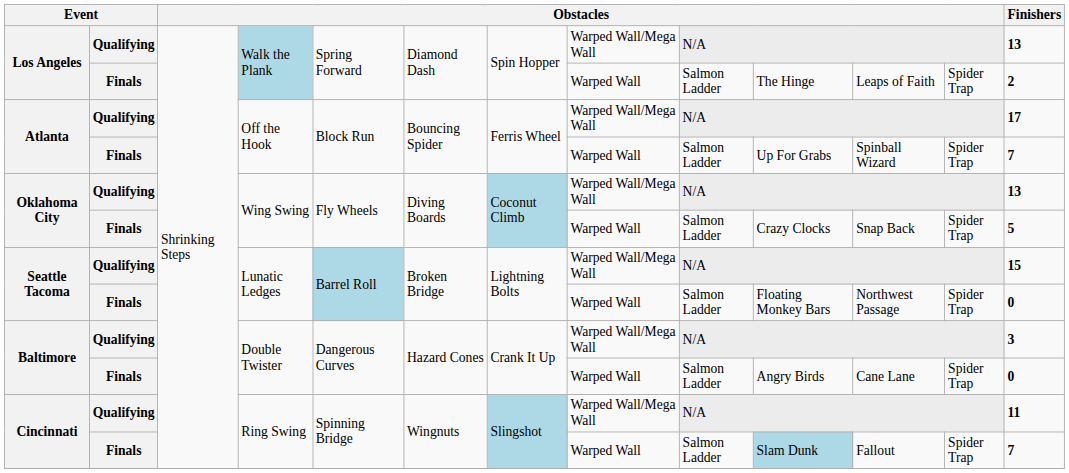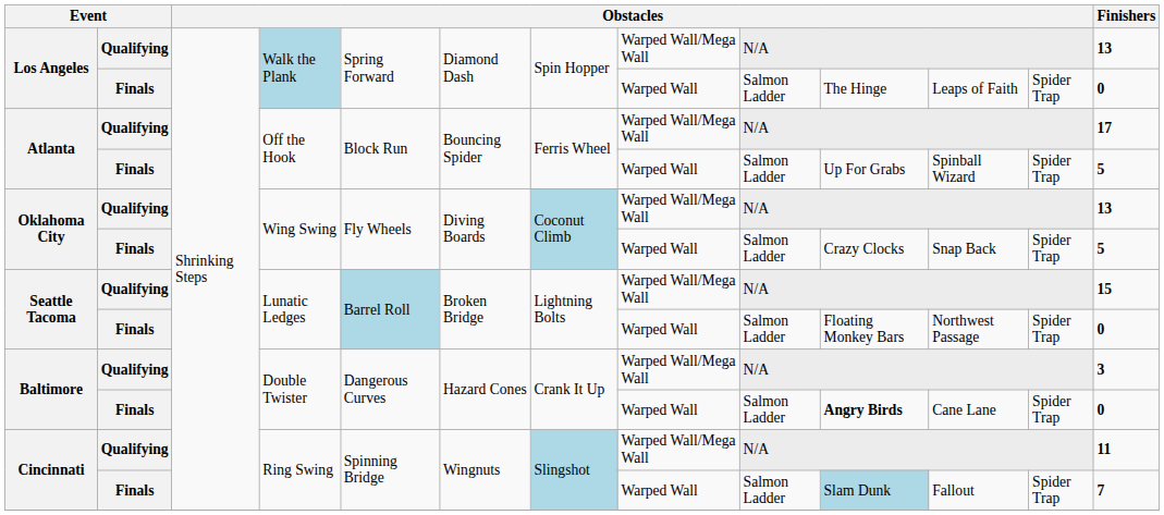 <table class="wikitable">
 <tr>
 <th colspan="2">Event</th>
 <th colspan="10">Obstacles</th>
 <th colspan="10">Finishers</th>
 </tr>
 <tr>
 <th rowspan="2">Los Angeles</th>
 <th>Qualifying</th>
 <td rowspan="12">Shrinking Steps</td>
 <td rowspan="2" bgcolor="lightblue">Walk the Plank</td>
 <td rowspan="2">Spring Forward</td>
 <td rowspan="2">Diamond Dash</td>
 <td rowspan="2">Spin Hopper</td>
 <td>Warped Wall/Mega Wall</td>
 <td colspan="4" style="background:#ECECEC;">N/A</td>
 <td><strong>13</strong></td>
 </tr>
 <tr>
 <th>Finals</th>
 <td>Warped Wall</td>
 <td>Salmon Ladder</td>
 <td>The Hinge</td>
 <td>Leaps of Faith</td>
 <td>Spider Trap</td>
-<td><strong>2</strong></td>
+<td><strong>0</strong></td>
 </tr>
 <tr>
 <th rowspan="2">Atlanta</th>
 <th>Qualifying</th>
 <td rowspan="2">Off the Hook</td>
 <td rowspan="2">Block Run</td>
 <td rowspan="2">Bouncing Spider</td>
 <td rowspan="2">Ferris Wheel</td>
 <td>Warped Wall/Mega Wall</td>
 <td colspan="4" style="background:#ECECEC;">N/A</td>
 <td><strong>17</strong></td>
 </tr>
 <tr>
 <th>Finals</th>
 <td>Warped Wall</td>
 <td>Salmon Ladder</td>
 <td>Up For Grabs</td>
 <td>Spinball Wizard</td>
 <td>Spider Trap</td>
-<td><strong>7</strong></td>
+<td><strong>5</strong></td>
 </tr>
 <tr>
 <th rowspan="2">Oklahoma City</th>
 <th>Qualifying</th>
 <td rowspan="2">Wing Swing</td>
 <td rowspan="2">Fly Wheels</td>
 <td rowspan="2">Diving Boards</td>
 <td rowspan="2" bgcolor="lightblue">Coconut Climb</td>
 <td>Warped Wall/Mega Wall</td>
 <td colspan="4" style="background:#ECECEC;">N/A</td>
 <td><strong>13</strong></td>
 </tr>
 <tr>
 <th>Finals</th>
 <td>Warped Wall</td>
 <td>Salmon Ladder</td>
 <td>Crazy Clocks</td>
 <td>Snap Back</td>
 <td>Spider Trap</td>
 <td><strong>5</strong></td>
 </tr>
 <tr>
 <th rowspan="2">Seattle<br>Tacoma</th>
 <th>Qualifying</th>
 <td rowspan="2">Lunatic Ledges</td>
 <td rowspan="2" bgcolor="lightblue">Barrel Roll</td>
 <td rowspan="2">Broken Bridge</td>
 <td rowspan="2">Lightning Bolts</td>
 <td>Warped Wall/Mega Wall</td>
 <td colspan="4" style="background:#ECECEC;">N/A</td>
 <td><strong>15</strong></td>
 </tr>
 <tr>
 <th>Finals</th>
 <td>Warped Wall</td>
 <td>Salmon Ladder</td>
 <td>Floating Monkey Bars</td>
 <td>Northwest Passage</td>
 <td>Spider Trap</td>
 <td><strong>0</strong></td>
 </tr>
 <tr>
 <th rowspan="2">Baltimore</th>
 <th>Qualifying</th>
 <td rowspan="2">Double Twister</td>
 <td rowspan="2">Dangerous Curves</td>
 <td rowspan="2">Hazard Cones</td>
 <td rowspan="2">Crank It Up</td>
 <td>Warped Wall/Mega Wall</td>
 <td colspan="4" style="background:#ECECEC;">N/A</td>
 <td><strong>3</strong></td>
 </tr>
 <tr>
 <th>Finals</th>
 <td>Warped Wall</td>
 <td>Salmon Ladder</td>
-<td>Angry Birds</td>
+<td><strong>Angry Birds</strong></td>
 <td>Cane Lane</td>
 <td>Spider Trap</td>
 <td><strong>0</strong></td>
 </tr>
 <tr>
 <th rowspan="2">Cincinnati</th>
 <th>Qualifying</th>
 <td rowspan="2">Ring Swing</td>
 <td rowspan="2">Spinning Bridge</td>
 <td rowspan="2">Wingnuts</td>
 <td rowspan="2" bgcolor="lightblue">Slingshot</td>
 <td>Warped Wall/Mega Wall</td>
 <td colspan="4" style="background:#ECECEC;">N/A</td>
 <td><strong>11</strong></td>
 </tr>
 <tr>
 <th>Finals</th>
 <td>Warped Wall</td>
 <td>Salmon Ladder</td>
 <td bgcolor="lightblue">Slam Dunk</td>
 <td>Fallout</td>
 <td>Spider Trap</td>
 <td><strong>7</strong></td>
 </tr>
 <tr>
 </tr>
 </table>
